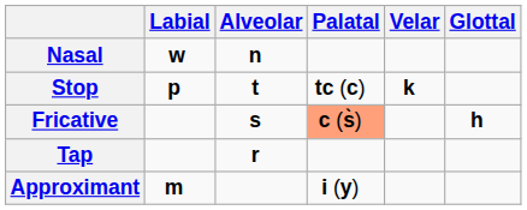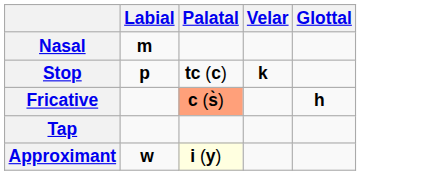 <table class="wikitable">
 <tr>
 <th></th>
 <th><a href='#'>Labial</a></th>
-<th><a href='#'>Alveolar</a></th>
 <th><a href='#'>Palatal</a></th>
 <th><a href='#'>Velar</a></th>
 <th><a href='#'>Glottal</a></th>
 </tr>
 <tr>
 <th><a href='#'>Nasal</a></th>
-<td style="text-align:center;"><strong>w</strong> </td>
-<td style="text-align:center;"><strong>n</strong>  </td>
+<td style="text-align:center;"><strong>m</strong>  </td>
 <td></td>
 <td></td>
 <td></td>
 </tr>
 <tr>
 <th><a href='#'>Stop</a></th>
 <td style="text-align:center;"><strong>p</strong>  </td>
-<td style="text-align:center;"><strong>t</strong>  </td>
 <td style="text-align:center;"><strong>tc</strong> (<strong>c</strong>)  </td>
 <td style="text-align:center;"><strong>k</strong>  </td>
 <td></td>
 </tr>
 <tr>
 <th><a href='#'>Fricative</a></th>
 <td></td>
-<td style="text-align:center;"><strong>s</strong>  </td>
 <td style="background: lightsalmon; text-align:center;"><strong>c</strong> (<strong>s̀</strong>)  </td>
 <td></td>
 <td style="text-align:center;"><strong>h</strong>  </td>
 </tr>
 <tr>
 <th><a href='#'>Tap</a></th>
 <td></td>
-<td style="text-align:center;"><strong>r</strong>  </td>
 <td></td>
 <td></td>
 <td></td>
 </tr>
 <tr>
 <th><a href='#'>Approximant</a></th>
-<td style="text-align:center;"><strong>m</strong>  </td>
-<td></td>
-<td style="text-align:center;"><strong>i</strong> (<strong>y</strong>)  </td>
+<td style="text-align:center;"><strong>w</strong> </td>
+<td style="background: lightyellow; text-align:center;"><strong>i</strong> (<strong>y</strong>)  </td>
 <td></td>
 <td></td>
 </tr>
 </table>
